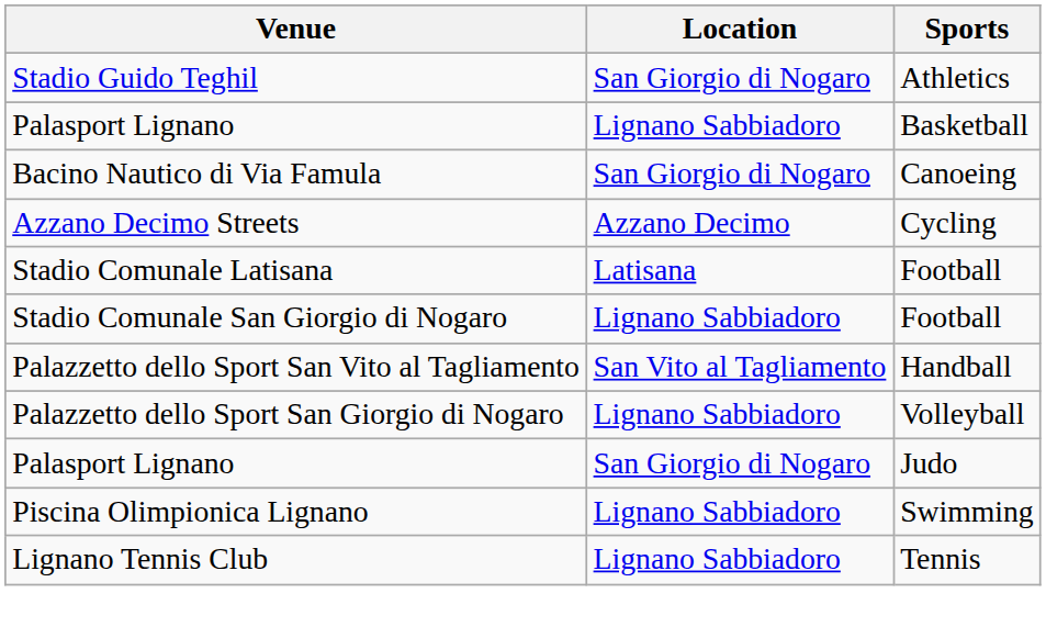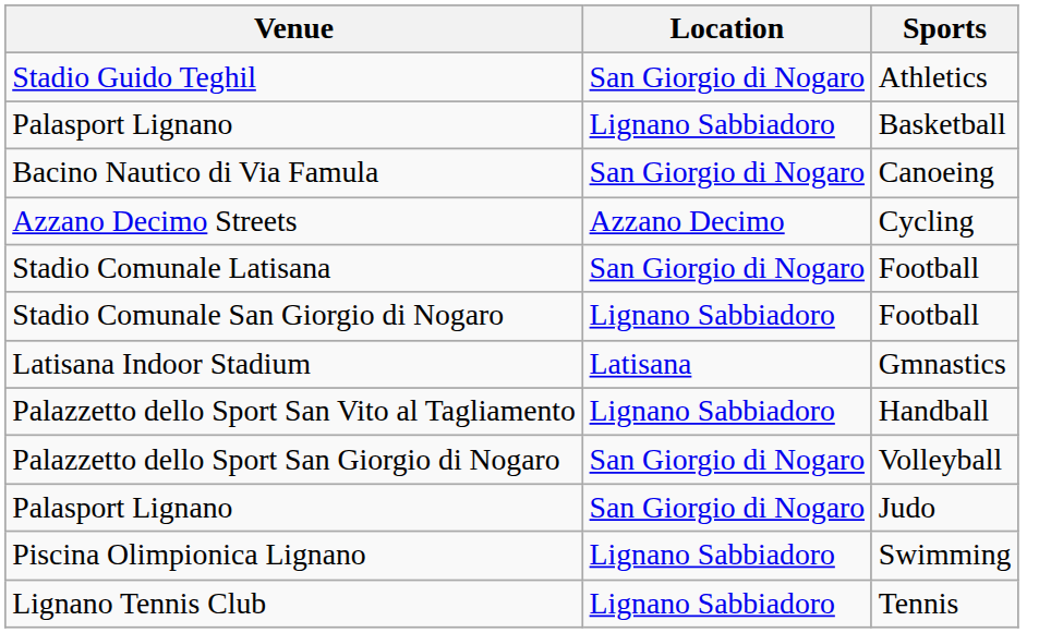 <table class="wikitable">
 <tr>
 <th>Venue</th>
 <th>Location</th>
 <th>Sports</th>
 </tr>
 <tr>
 <td><a href='#'>Stadio Guido Teghil</a></td>
 <td><a href='#'>San Giorgio di Nogaro</a></td>
 <td>Athletics</td>
 </tr>
 <tr>
 <td>Palasport Lignano</td>
 <td><a href='#'>Lignano Sabbiadoro</a></td>
 <td>Basketball</td>
 </tr>
 <tr>
 <td>Bacino Nautico di Via Famula</td>
 <td><a href='#'>San Giorgio di Nogaro</a></td>
 <td>Canoeing</td>
 </tr>
 <tr>
 <td><a href='#'>Azzano Decimo</a> Streets</td>
 <td><a href='#'>Azzano Decimo</a></td>
 <td>Cycling</td>
 </tr>
 <tr>
 <td>Stadio Comunale Latisana</td>
-<td><a href='#'>Latisana</a></td>
+<td><a href='#'>San Giorgio di Nogaro</a></td>
 <td>Football</td>
 </tr>
 <tr>
 <td>Stadio Comunale San Giorgio di Nogaro</td>
 <td><a href='#'>Lignano Sabbiadoro</a></td>
 <td>Football</td>
 </tr>
 <tr>
+<td>Latisana Indoor Stadium</td>
+<td><a href='#'>Latisana</a></td>
+<td>Gmnastics</td>
+</tr>
+<tr>
 <td>Palazzetto dello Sport San Vito al Tagliamento</td>
-<td><a href='#'>San Vito al Tagliamento</a></td>
+<td><a href='#'>Lignano Sabbiadoro</a></td>
 <td>Handball</td>
 </tr>
 <tr>
 <td>Palazzetto dello Sport San Giorgio di Nogaro</td>
-<td><a href='#'>Lignano Sabbiadoro</a></td>
+<td><a href='#'>San Giorgio di Nogaro</a></td>
 <td>Volleyball</td>
 </tr>
 <tr>
 <td>Palasport Lignano</td>
 <td><a href='#'>San Giorgio di Nogaro</a></td>
 <td>Judo</td>
 </tr>
 <tr>
 <td>Piscina Olimpionica Lignano</td>
 <td><a href='#'>Lignano Sabbiadoro</a></td>
 <td>Swimming</td>
 </tr>
 <tr>
 <td>Lignano Tennis Club</td>
 <td><a href='#'>Lignano Sabbiadoro</a></td>
 <td>Tennis</td>
 </tr>
 </table>
